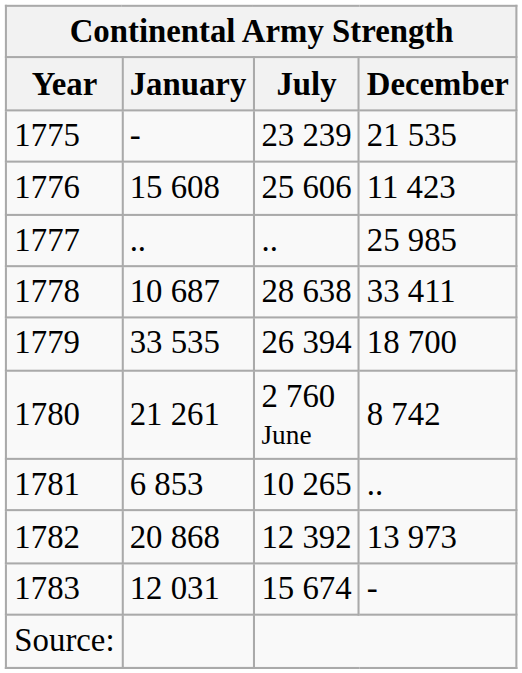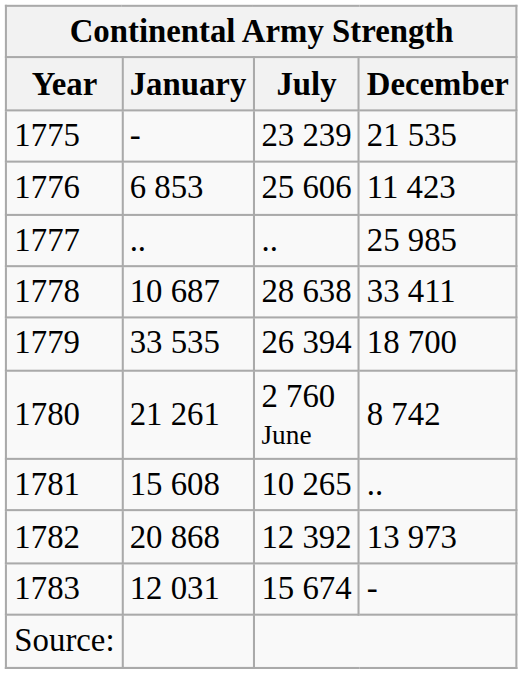 <table align=right class="wikitable">
 <tr>
 <th colspan=4>Continental Army Strength</th>
 </tr>
 <tr>
 <th>Year</th>
 <th>January</th>
 <th>July</th>
 <th>December</th>
 </tr>
 <tr>
 <td>1775</td>
 <td>-</td>
 <td>23 239</td>
 <td>21 535</td>
 </tr>
 <tr>
 <td>1776</td>
-<td>15 608</td>
+<td>6 853</td>
 <td>25 606</td>
 <td>11 423</td>
 </tr>
 <tr>
 <td>1777</td>
 <td>..</td>
 <td>..</td>
 <td>25 985</td>
 </tr>
 <tr>
 <td>1778</td>
 <td>10 687</td>
 <td>28 638</td>
 <td>33 411</td>
 </tr>
 <tr>
 <td>1779</td>
 <td>33 535</td>
 <td>26 394</td>
 <td>18 700</td>
 </tr>
 <tr>
 <td>1780</td>
 <td>21 261</td>
 <td>2 760<br><small>June</small></td>
 <td>8 742</td>
 </tr>
 <tr>
 <td>1781</td>
-<td>6 853</td>
+<td>15 608</td>
 <td>10 265</td>
 <td>..</td>
 </tr>
 <tr>
 <td>1782</td>
 <td>20 868</td>
 <td>12 392</td>
 <td>13 973</td>
 </tr>
 <tr>
 <td>1783</td>
 <td>12 031</td>
 <td>15 674</td>
 <td>-</td>
 </tr>
 <tr>
 <td>Source:</td>
 <td></td>
 </tr>
 <tr>
 </tr>
 </table>
